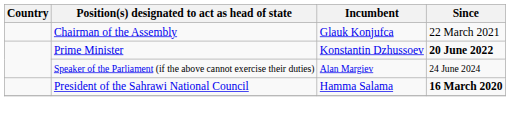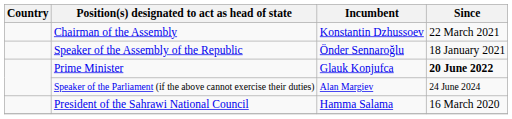 <table class="wikitable sortable">
 <tr>
 <th>Country</th>
 <th>Position(s) designated to act as head of state</th>
 <th>Incumbent</th>
 <th>Since</th>
 </tr>
 <tr>
 <td></td>
 <td><a href='#'>Chairman of the Assembly</a></td>
-<td><a href='#'>Glauk Konjufca</a></td>
+<td><a href='#'>Konstantin Dzhussoev</a></td>
 <td>22 March 2021</td>
+</tr>
+<tr>
+<td></td>
+<td><a href='#'>Speaker of the Assembly of the Republic</a></td>
+<td><a href='#'>Önder Sennaroğlu</a></td>
+<td>18 January 2021</td>
 </tr>
 <tr>
 <td rowspan="2"></td>
 <td><a href='#'>Prime Minister</a></td>
-<td><a href='#'>Konstantin Dzhussoev</a></td>
+<td><a href='#'>Glauk Konjufca</a></td>
 <td><strong>20 June 2022</strong></td>
 </tr>
 <tr>
 <td><small><a href='#'>Speaker of the Parliament</a> (if the above cannot exercise their duties)</small></td>
 <td><small><a href='#'>Alan Margiev</a></small></td>
 <td><small>24 June 2024</small></td>
 </tr>
 <tr>
 <td></td>
 <td><a href='#'>President of the Sahrawi National Council</a></td>
 <td><a href='#'>Hamma Salama</a></td>
-<td><strong>16 March 2020</strong></td>
+<td>16 March 2020</td>
 </tr>
 <tr>
 </tr>
 </table>
